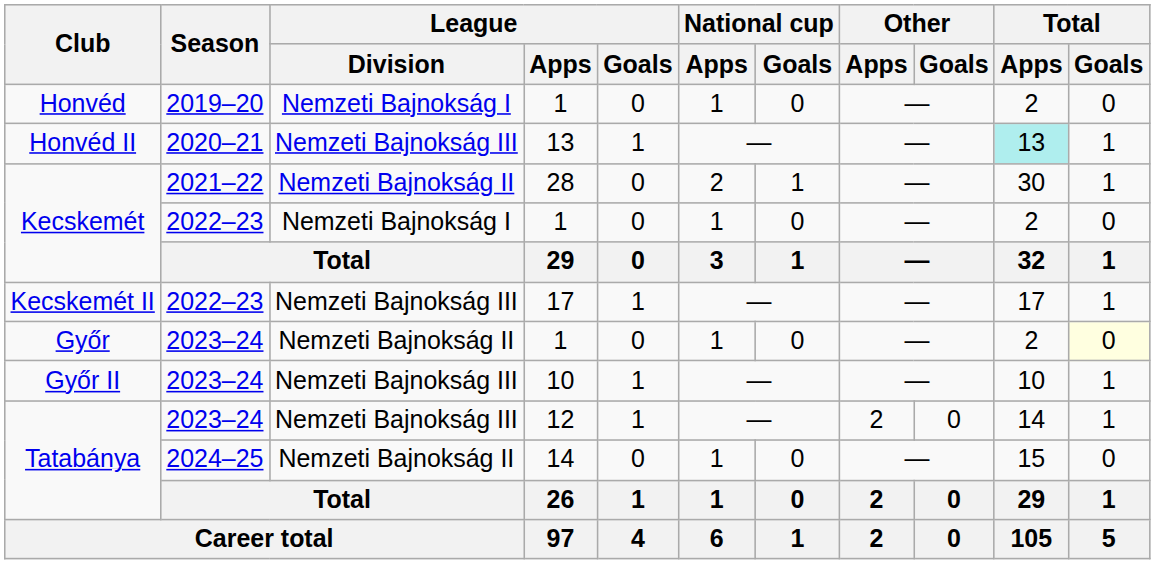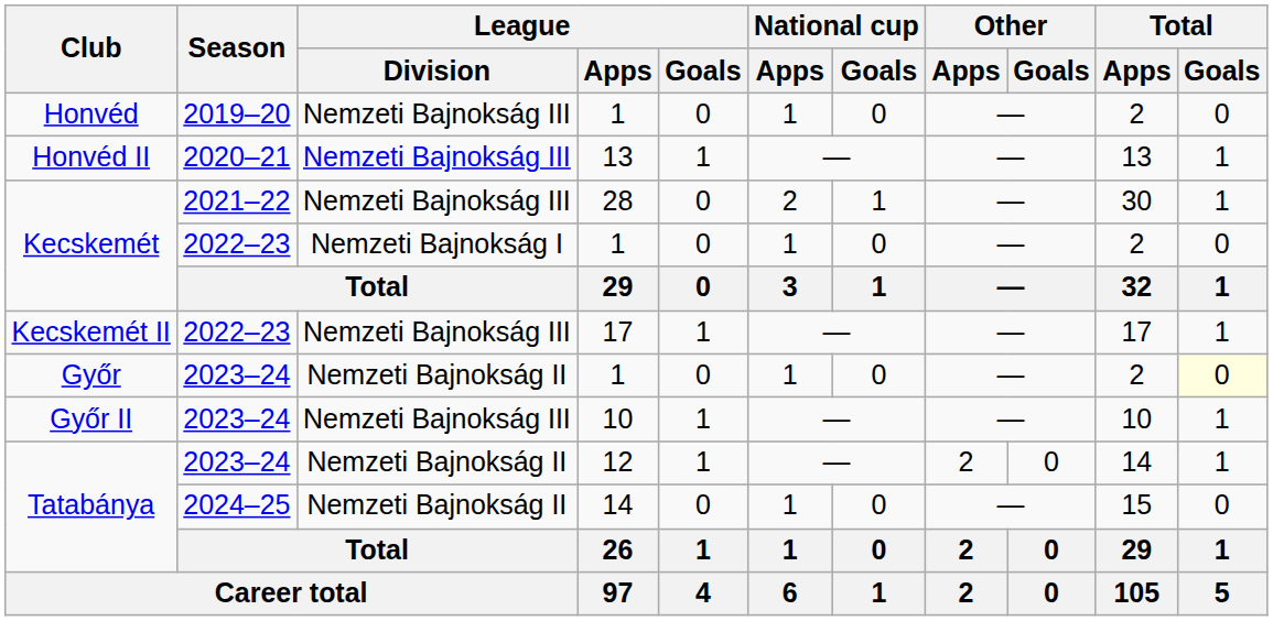 <table class="wikitable" style="text-align: center;">
 <tr>
 <th rowspan="2">Club</th>
 <th rowspan="2">Season</th>
 <th colspan="3">League</th>
 <th colspan="2">National cup</th>
 <th colspan="2">Other</th>
 <th colspan="2">Total</th>
 </tr>
 <tr>
 <th>Division</th>
 <th>Apps</th>
 <th>Goals</th>
 <th>Apps</th>
 <th>Goals</th>
 <th>Apps</th>
 <th>Goals</th>
 <th>Apps</th>
 <th>Goals</th>
 </tr>
 <tr>
 <td><a href='#'>Honvéd</a></td>
 <td><a href='#'>2019–20</a></td>
-<td><a href='#'>Nemzeti Bajnokság I</a></td>
+<td>Nemzeti Bajnokság III</td>
 <td>1</td>
 <td>0</td>
 <td>1</td>
 <td>0</td>
 <td colspan="2">—</td>
 <td>2</td>
 <td>0</td>
 </tr>
 <tr>
 <td><a href='#'>Honvéd II</a></td>
 <td><a href='#'>2020–21</a></td>
 <td><a href='#'>Nemzeti Bajnokság III</a></td>
 <td>13</td>
 <td>1</td>
 <td colspan="2">—</td>
 <td colspan="2">—</td>
-<td style="background: paleturquoise;">13</td>
+<td>13</td>
 <td>1</td>
 </tr>
 <tr>
 <td rowspan="3"><a href='#'>Kecskemét</a></td>
 <td><a href='#'>2021–22</a></td>
-<td><a href='#'>Nemzeti Bajnokság II</a></td>
+<td>Nemzeti Bajnokság III</td>
 <td>28</td>
 <td>0</td>
 <td>2</td>
 <td>1</td>
 <td colspan="2">—</td>
 <td>30</td>
 <td>1</td>
 </tr>
 <tr>
 <td><a href='#'>2022–23</a></td>
 <td>Nemzeti Bajnokság I</td>
 <td>1</td>
 <td>0</td>
 <td>1</td>
 <td>0</td>
 <td colspan="2">—</td>
 <td>2</td>
 <td>0</td>
 </tr>
 <tr>
 <th colspan="2">Total</th>
 <th>29</th>
 <th>0</th>
 <th>3</th>
 <th>1</th>
 <th colspan="2">—</th>
 <th>32</th>
 <th>1</th>
 </tr>
 <tr>
 <td><a href='#'>Kecskemét II</a></td>
 <td><a href='#'>2022–23</a></td>
 <td>Nemzeti Bajnokság III</td>
 <td>17</td>
 <td>1</td>
 <td colspan="2">—</td>
 <td colspan="2">—</td>
 <td>17</td>
 <td>1</td>
 </tr>
 <tr>
 <td><a href='#'>Győr</a></td>
 <td><a href='#'>2023–24</a></td>
 <td>Nemzeti Bajnokság II</td>
 <td>1</td>
 <td>0</td>
 <td>1</td>
 <td>0</td>
 <td colspan="2">—</td>
 <td>2</td>
 <td style="background: lightyellow;">0</td>
 </tr>
 <tr>
 <td><a href='#'>Győr II</a></td>
 <td><a href='#'>2023–24</a></td>
 <td>Nemzeti Bajnokság III</td>
 <td>10</td>
 <td>1</td>
 <td colspan="2">—</td>
 <td colspan="2">—</td>
 <td>10</td>
 <td>1</td>
 </tr>
 <tr>
 <td rowspan="3"><a href='#'>Tatabánya</a></td>
 <td><a href='#'>2023–24</a></td>
-<td>Nemzeti Bajnokság III</td>
+<td>Nemzeti Bajnokság II</td>
 <td>12</td>
 <td>1</td>
 <td colspan="2">—</td>
 <td>2</td>
 <td>0</td>
 <td>14</td>
 <td>1</td>
 </tr>
 <tr>
 <td><a href='#'>2024–25</a></td>
 <td>Nemzeti Bajnokság II</td>
 <td>14</td>
 <td>0</td>
 <td>1</td>
 <td>0</td>
 <td colspan="2">—</td>
 <td>15</td>
 <td>0</td>
 </tr>
 <tr>
 <th colspan="2">Total</th>
 <th>26</th>
 <th>1</th>
 <th>1</th>
 <th>0</th>
 <th>2</th>
 <th>0</th>
 <th>29</th>
 <th>1</th>
 </tr>
 <tr>
 <th colspan="3">Career total</th>
 <th>97</th>
 <th>4</th>
 <th>6</th>
 <th>1</th>
 <th>2</th>
 <th>0</th>
 <th>105</th>
 <th>5</th>
 </tr>
 </table>
